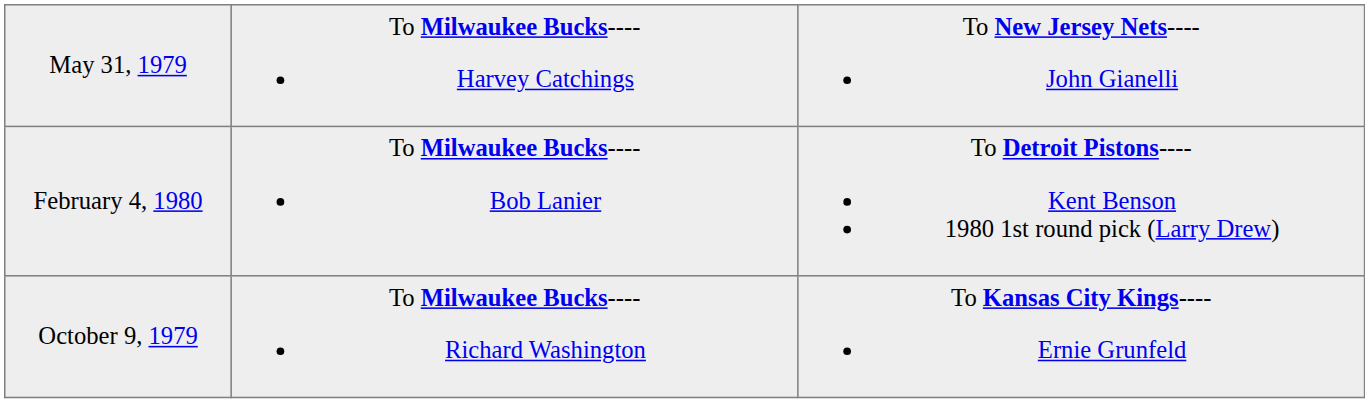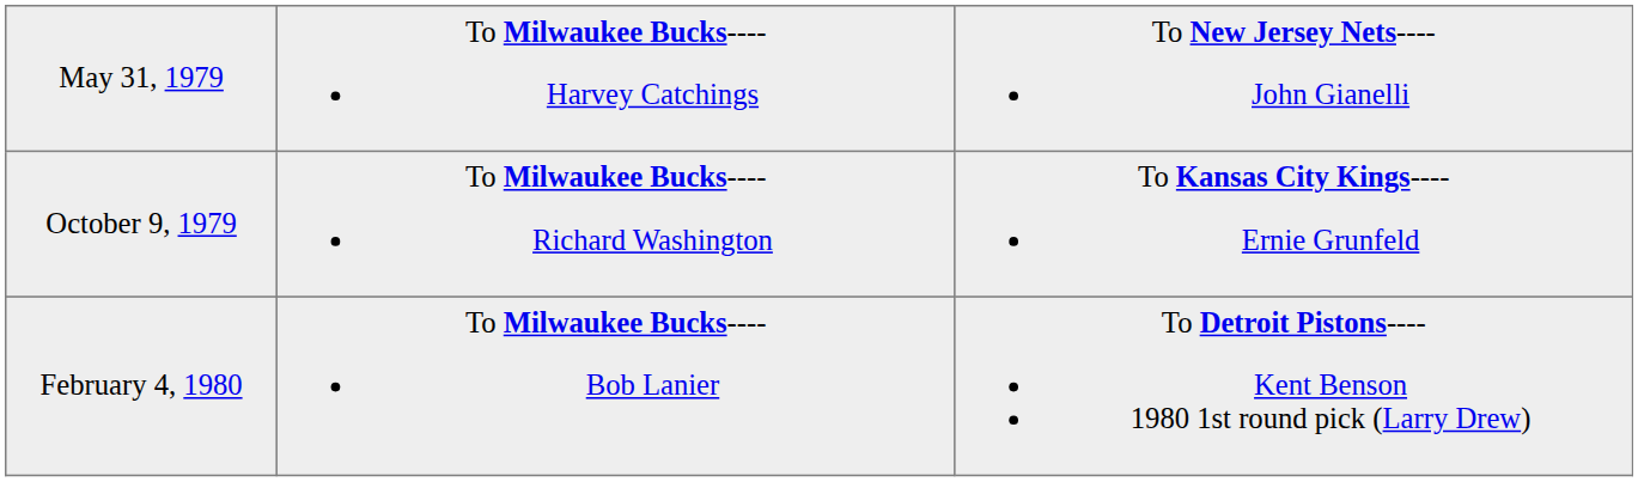 <table border="1" style="border-collapse:collapse; text-align:center; width:100%;"  cellpadding="5">
 <tr style="background:#eee;">
 <td style="width:12%">May 31, <a href='#'>1979</a><br></td>
 <td style="width:30%; vertical-align:top;">To <strong><a href='#'>Milwaukee Bucks</a></strong>----<br><ul><li><a href='#'>Harvey Catchings</a></li></ul></td>
 <td style="width:30%; vertical-align:top;">To <strong><a href='#'>New Jersey Nets</a></strong>----<br><ul><li><a href='#'>John Gianelli</a></li></ul></td>
 </tr>
 <tr style="background:#eee;">
+<td style="width:12%">October 9, <a href='#'>1979</a><br></td>
+<td style="width:30%; vertical-align:top;">To <strong><a href='#'>Milwaukee Bucks</a></strong>----<br><ul><li><a href='#'>Richard Washington</a></li></ul></td>
+<td style="width:30%; vertical-align:top;">To <strong><a href='#'>Kansas City Kings</a></strong>----<br><ul><li><a href='#'>Ernie Grunfeld</a></li></ul></td>
+</tr>
+<tr style="background:#eee;">
 <td style="width:12%">February 4, <a href='#'>1980</a><br></td>
 <td style="width:30%; vertical-align:top;">To <strong><a href='#'>Milwaukee Bucks</a></strong>----<br><ul><li><a href='#'>Bob Lanier</a></li></ul></td>
 <td style="width:30%; vertical-align:top;">To <strong><a href='#'>Detroit Pistons</a></strong>----<br><ul><li><a href='#'>Kent Benson</a></li><li>1980 1st round pick (<a href='#'>Larry Drew</a>)</li></ul></td>
 </tr>
-<tr style="background:#eee;">
-<td style="width:12%">October 9, <a href='#'>1979</a><br></td>
-<td style="width:30%; vertical-align:top;">To <strong><a href='#'>Milwaukee Bucks</a></strong>----<br><ul><li><a href='#'>Richard Washington</a></li></ul></td>
-<td style="width:30%; vertical-align:top;">To <strong><a href='#'>Kansas City Kings</a></strong>----<br><ul><li><a href='#'>Ernie Grunfeld</a></li></ul></td>
-</tr>
 </table>
